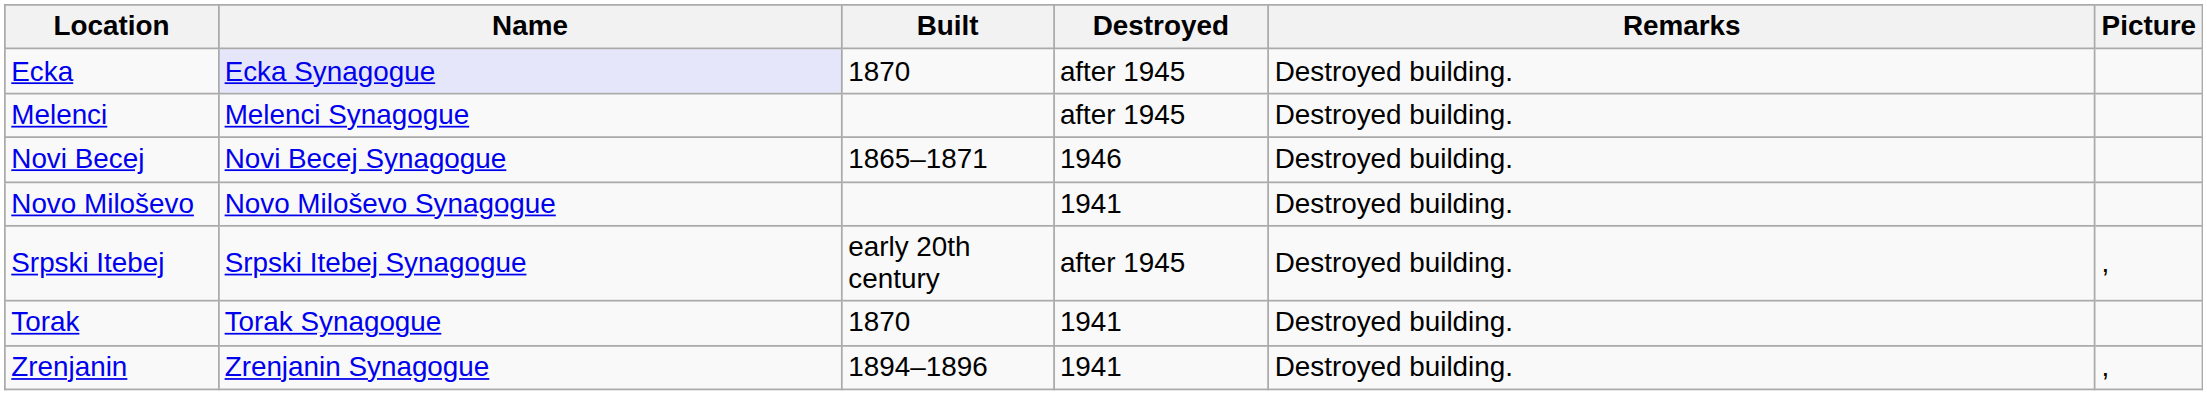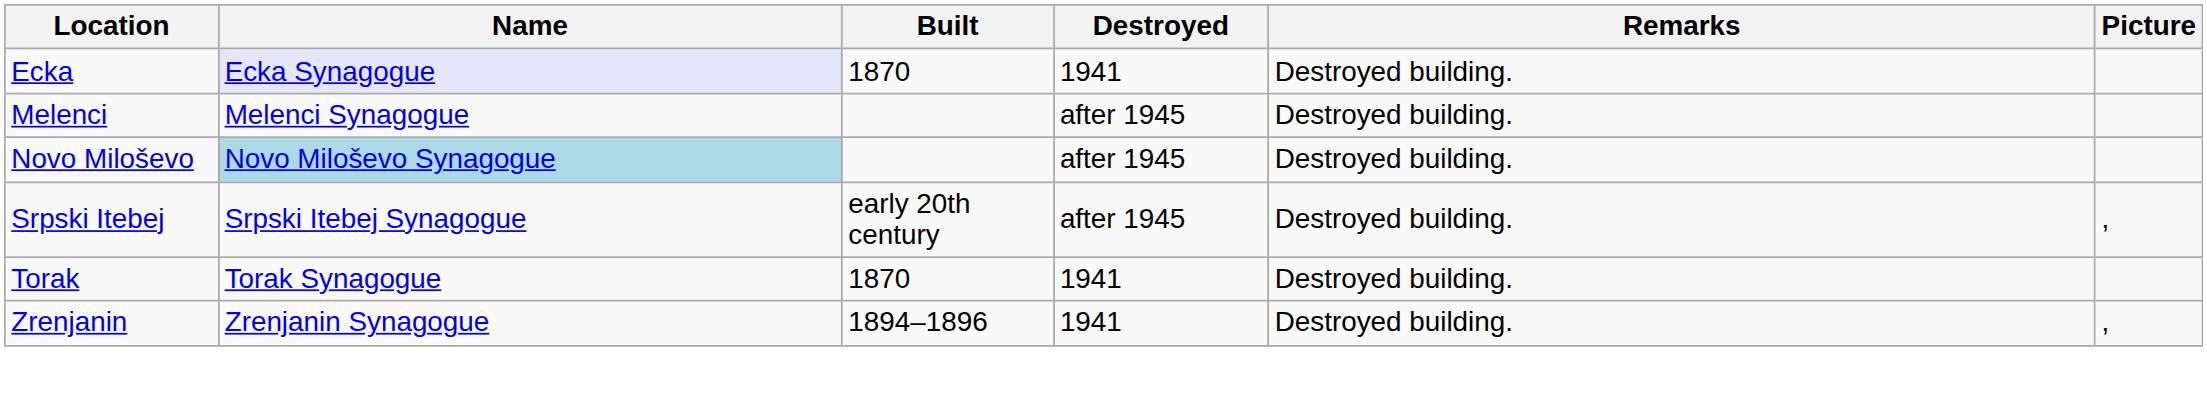 <table class="wikitable sortable" width="100%">
 <tr>
 <th width="10%">Location</th>
 <th width="30%">Name</th>
 <th width="10%">Built</th>
 <th width="10%">Destroyed</th>
 <th width="40%" class="unsortable">Remarks</th>
 <th width="10%" class="unsortable">Picture</th>
 </tr>
 <tr>
 <td><a href='#'>Ecka</a></td>
 <td style="background: lavender;"><a href='#'>Ecka Synagogue</a></td>
 <td>1870</td>
-<td>after 1945</td>
+<td>1941</td>
 <td>Destroyed building.</td>
 <td></td>
 </tr>
 <tr>
 <td><a href='#'>Melenci</a></td>
 <td><a href='#'>Melenci Synagogue</a></td>
 <td></td>
 <td>after 1945</td>
 <td>Destroyed building.</td>
 <td></td>
 </tr>
 <tr>
-<td><a href='#'>Novi Becej</a></td>
-<td><a href='#'>Novi Becej Synagogue</a></td>
-<td>1865–1871</td>
-<td>1946</td>
-<td>Destroyed building.</td>
+<td><a href='#'>Novo Miloševo</a></td>
+<td style="background: lightblue;"><a href='#'>Novo Miloševo Synagogue</a></td>
 <td></td>
-</tr>
-<tr>
-<td><a href='#'>Novo Miloševo</a></td>
-<td><a href='#'>Novo Miloševo Synagogue</a></td>
-<td></td>
-<td>1941</td>
+<td>after 1945</td>
 <td>Destroyed building.</td>
 <td></td>
 </tr>
 <tr>
 <td><a href='#'>Srpski Itebej</a></td>
 <td><a href='#'>Srpski Itebej Synagogue</a></td>
 <td>early 20th century</td>
 <td>after 1945</td>
 <td>Destroyed building.</td>
 <td>, </td>
 </tr>
 <tr>
 <td><a href='#'>Torak</a></td>
 <td><a href='#'>Torak Synagogue</a></td>
 <td>1870</td>
 <td>1941</td>
 <td>Destroyed building.</td>
 <td></td>
 </tr>
 <tr>
 <td><a href='#'>Zrenjanin</a></td>
 <td><a href='#'>Zrenjanin Synagogue</a></td>
 <td>1894–1896</td>
 <td>1941</td>
 <td>Destroyed building.</td>
 <td> , </td>
 </tr>
 </table>
